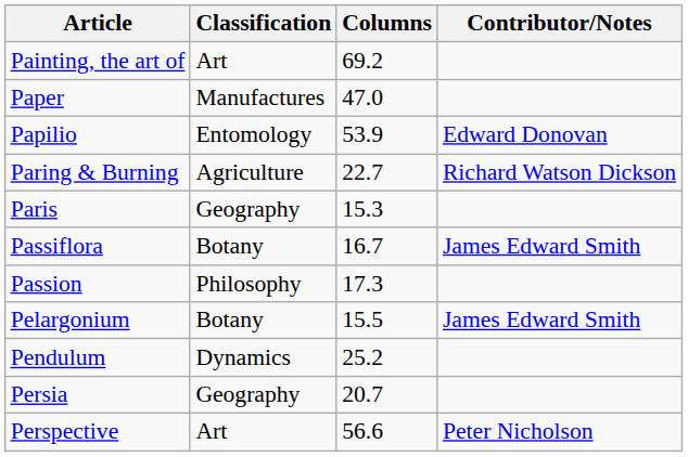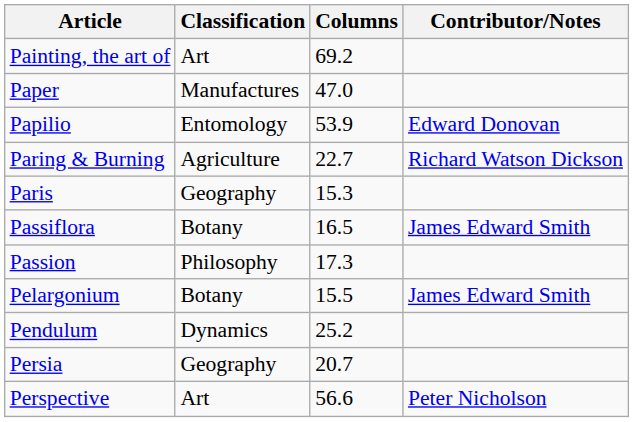 <table class="wikitable">
 <tr>
 <th>Article</th>
 <th>Classification</th>
 <th>Columns</th>
 <th>Contributor/Notes</th>
 </tr>
 <tr>
 <td><a href='#'>Painting, the art of</a></td>
 <td>Art</td>
 <td>69.2</td>
 <td></td>
 </tr>
 <tr>
 <td><a href='#'>Paper</a></td>
 <td>Manufactures</td>
 <td>47.0</td>
 <td></td>
 </tr>
 <tr>
 <td><a href='#'>Papilio</a></td>
 <td>Entomology</td>
 <td>53.9</td>
 <td><a href='#'>Edward Donovan</a></td>
 </tr>
 <tr>
 <td><a href='#'>Paring & Burning</a></td>
 <td>Agriculture</td>
 <td>22.7</td>
 <td><a href='#'>Richard Watson Dickson</a></td>
 </tr>
 <tr>
 <td><a href='#'>Paris</a></td>
 <td>Geography</td>
 <td>15.3</td>
 <td></td>
 </tr>
 <tr>
 <td><a href='#'>Passiflora</a></td>
 <td>Botany</td>
-<td>16.7</td>
+<td>16.5</td>
 <td><a href='#'>James Edward Smith</a></td>
 </tr>
 <tr>
 <td><a href='#'>Passion</a></td>
 <td>Philosophy</td>
 <td>17.3</td>
 <td></td>
 </tr>
 <tr>
 <td><a href='#'>Pelargonium</a></td>
 <td>Botany</td>
 <td>15.5</td>
 <td><a href='#'>James Edward Smith</a></td>
 </tr>
 <tr>
 <td><a href='#'>Pendulum</a></td>
 <td>Dynamics</td>
 <td>25.2</td>
 <td></td>
 </tr>
 <tr>
 <td><a href='#'>Persia</a></td>
 <td>Geography</td>
 <td>20.7</td>
 <td></td>
 </tr>
 <tr>
 <td><a href='#'>Perspective</a></td>
 <td>Art</td>
 <td>56.6</td>
 <td><a href='#'>Peter Nicholson</a></td>
 </tr>
 </table>
